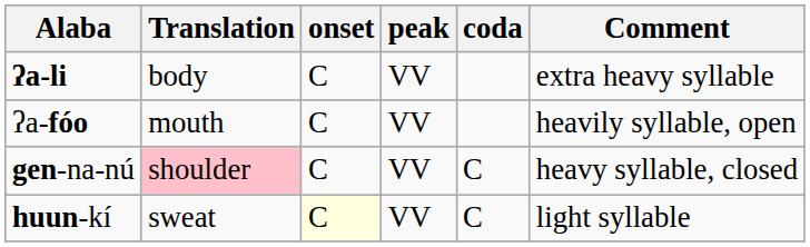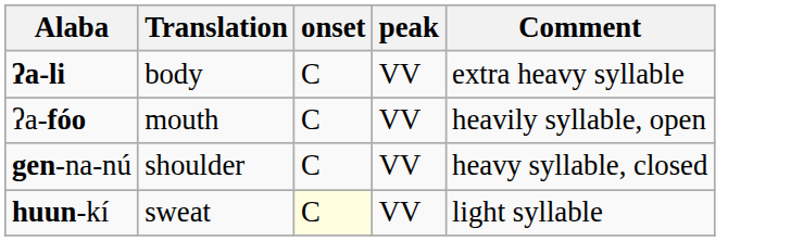 <table class="wikitable">
 <tr>
 <th>Alaba</th>
 <th>Translation</th>
 <th>onset</th>
 <th>peak</th>
-<th>coda</th>
 <th>Comment</th>
 </tr>
 <tr>
 <td><strong>ʔa-li</strong></td>
 <td>body</td>
 <td>C</td>
 <td>VV</td>
-<td></td>
 <td>extra heavy syllable</td>
 </tr>
 <tr>
 <td>ʔa-<strong>fóo</strong></td>
 <td>mouth</td>
 <td>C</td>
 <td>VV</td>
-<td></td>
 <td>heavily syllable, open</td>
 </tr>
 <tr>
 <td><strong>gen</strong>-na-nú</td>
-<td style="background: pink;">shoulder</td>
+<td>shoulder</td>
 <td>C</td>
 <td>VV</td>
-<td>C</td>
 <td>heavy syllable, closed</td>
 </tr>
 <tr>
 <td><strong>huun</strong>-kí</td>
 <td>sweat</td>
 <td style="background: lightyellow;">C</td>
 <td>VV</td>
-<td>C</td>
 <td>light syllable</td>
 </tr>
 </table>
